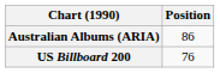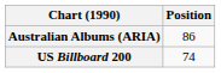 <table class="wikitable sortable plainrowheaders" style="text-align:center">
 <tr>
 <th scope="col">Chart (1990)</th>
 <th scope="col">Position</th>
 </tr>
 <tr>
 <th scope="row">Australian Albums (ARIA)</th>
 <td>86</td>
 </tr>
 <tr>
 <th scope="row">US <em>Billboard</em> 200</th>
-<td>76</td>
+<td>74</td>
 </tr>
 </table>
